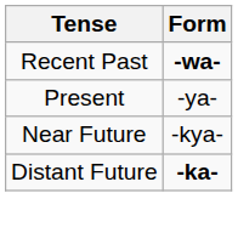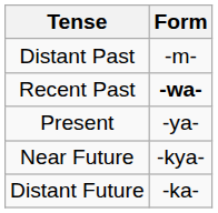 <table class="wikitable" border="1" style="text-align:center">
 <tr>
 <th>Tense</th>
 <th>Form</th>
+</tr>
+<tr>
+<td>Distant Past</td>
+<td>-m-</td>
 </tr>
 <tr>
 <td>Recent Past</td>
 <td><strong>-wa-</strong></td>
 </tr>
 <tr>
 <td>Present</td>
 <td>-ya-</td>
 </tr>
 <tr>
 <td>Near Future</td>
 <td>-kya-</td>
 </tr>
 <tr>
 <td>Distant Future</td>
-<td><strong>-ka-</strong></td>
+<td>-ka-</td>
 </tr>
 </table>
